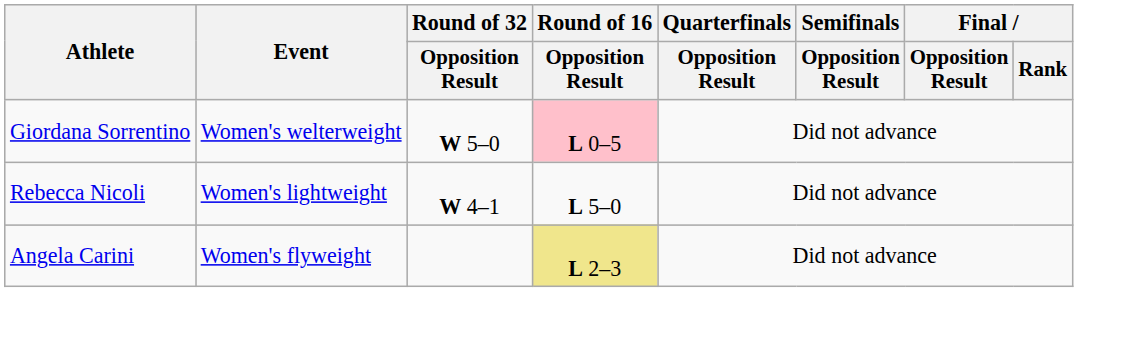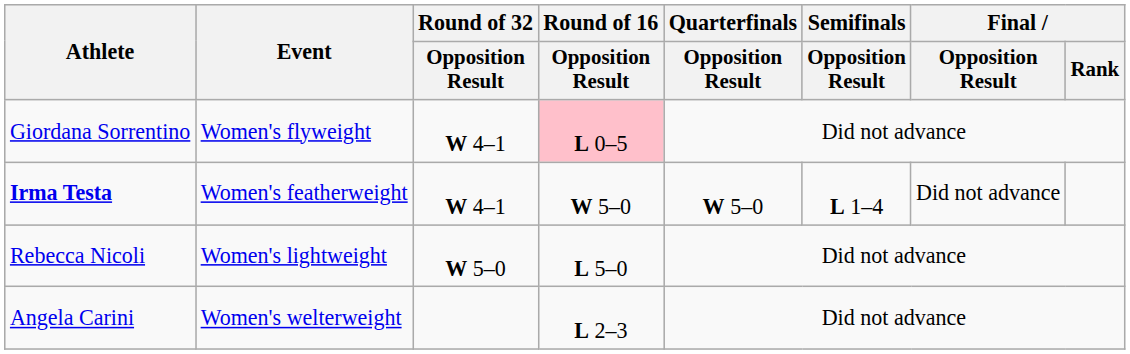 <table class="wikitable" style="font-size:90%">
 <tr>
 <th rowspan="2">Athlete</th>
 <th rowspan="2">Event</th>
 <th>Round of 32</th>
 <th>Round of 16</th>
 <th>Quarterfinals</th>
 <th>Semifinals</th>
 <th colspan=2>Final / </th>
 </tr>
 <tr style="font-size:95%">
 <th>Opposition<br>Result</th>
 <th>Opposition<br>Result</th>
 <th>Opposition<br>Result</th>
 <th>Opposition<br>Result</th>
 <th>Opposition<br>Result</th>
 <th>Rank</th>
 </tr>
 <tr align=center>
 <td align=left><a href='#'>Giordana Sorrentino</a></td>
-<td align=left><a href='#'>Women's welterweight</a></td>
-<td><br><strong>W</strong> 5–0</td>
+<td align=left><a href='#'>Women's flyweight</a></td>
+<td><br><strong>W</strong> 4–1</td>
 <td style="background: pink;"><br><strong>L</strong> 0–5</td>
 <td colspan=4>Did not advance</td>
 </tr>
 <tr align=center>
+<td align=left><strong><a href='#'>Irma Testa</a></strong></td>
+<td align=left><a href='#'>Women's featherweight</a></td>
+<td><br><strong>W</strong> 4–1</td>
+<td><br><strong>W</strong> 5–0</td>
+<td><br><strong>W</strong> 5–0</td>
+<td><br><strong>L</strong> 1–4</td>
+<td>Did not advance</td>
+<td></td>
+</tr>
+<tr align=center>
 <td align=left><a href='#'>Rebecca Nicoli</a></td>
 <td align=left><a href='#'>Women's lightweight</a></td>
-<td><br><strong>W</strong> 4–1</td>
+<td><br><strong>W</strong> 5–0</td>
 <td><br><strong>L</strong> 5–0</td>
 <td colspan="4">Did not advance</td>
 </tr>
 <tr align=center>
 <td align=left><a href='#'>Angela Carini</a></td>
-<td align=left><a href='#'>Women's flyweight</a></td>
+<td align=left><a href='#'>Women's welterweight</a></td>
 <td></td>
-<td style="background: khaki;"><br><strong>L</strong> 2–3</td>
+<td><br><strong>L</strong> 2–3</td>
 <td colspan="4">Did not advance</td>
 </tr>
 </table>
